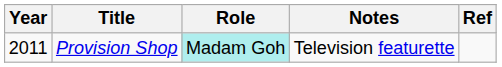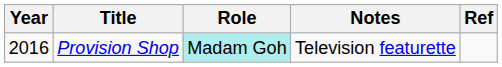 <table class="wikitable sortable">
 <tr>
 <th>Year</th>
 <th>Title</th>
 <th>Role</th>
 <th class="unsortable">Notes</th>
 <th class="unsortable">Ref</th>
 </tr>
 <tr>
-<td>2011</td>
+<td>2016</td>
 <td><em><a href='#'>Provision Shop</a></em></td>
 <td style="background: paleturquoise;">Madam Goh</td>
 <td>Television <a href='#'>featurette</a></td>
 <td></td>
 </tr>
 </table>
